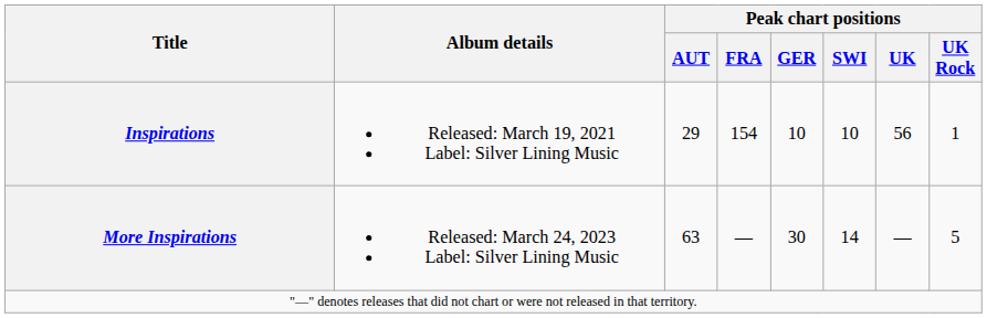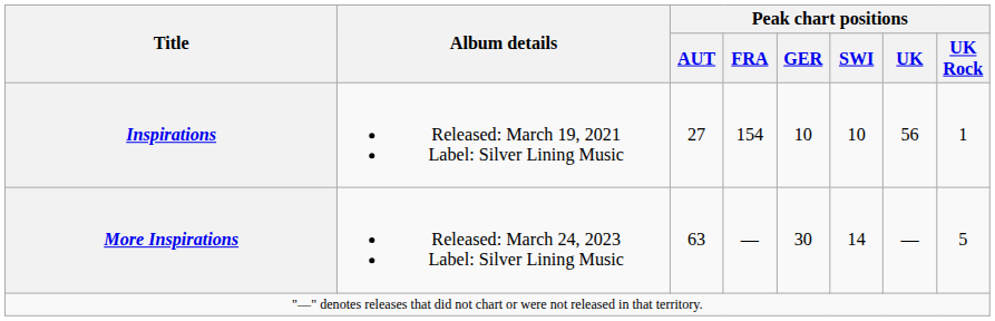 <table class="wikitable plainrowheaders" style="text-align:center;">
 <tr>
 <th scope="col" rowspan="2" style="width:18em;">Title</th>
 <th scope="col" rowspan="2" style="width:18em;">Album details</th>
 <th scope="col" colspan="6">Peak chart positions</th>
 </tr>
 <tr>
 <th width=40><a href='#'>AUT</a><br></th>
 <th width=40><a href='#'>FRA</a><br></th>
 <th width=40><a href='#'>GER</a><br></th>
 <th width=40><a href='#'>SWI</a><br></th>
 <th width=40><a href='#'>UK</a><br></th>
 <th width=40><a href='#'>UK Rock</a><br></th>
 </tr>
 <tr>
 <th scope="row"><em><a href='#'>Inspirations</a></em></th>
 <td><br><ul><li>Released: March 19, 2021</li><li>Label: Silver Lining Music</li></ul></td>
-<td>29</td>
+<td>27</td>
 <td>154</td>
 <td>10</td>
 <td>10</td>
 <td>56</td>
 <td>1</td>
 </tr>
 <tr>
 <th scope="row"><em><a href='#'>More Inspirations</a></em></th>
 <td><br><ul><li>Released: March 24, 2023</li><li>Label: Silver Lining Music</li></ul></td>
 <td>63</td>
 <td>—</td>
 <td>30</td>
 <td>14</td>
 <td>—</td>
 <td>5</td>
 </tr>
 <tr>
 <td colspan="16" style="text-align:center; font-size:9pt;">"—" denotes releases that did not chart or were not released in that territory.</td>
 </tr>
 </table>
